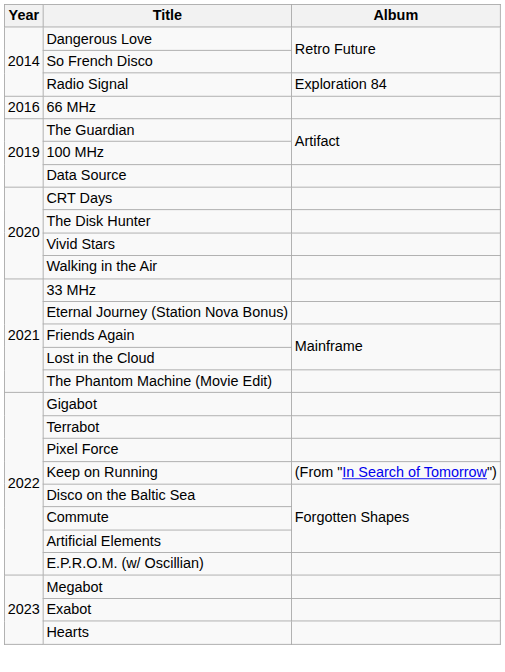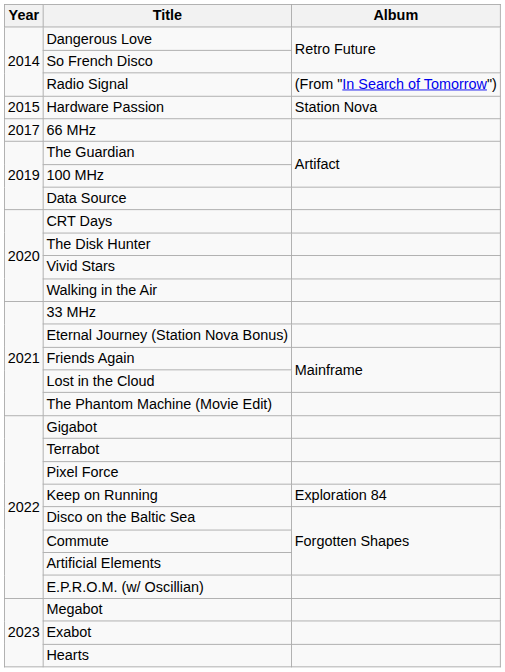 <table class="wikitable sortable">
 <tr>
 <th>Year</th>
 <th>Title</th>
 <th>Album</th>
 </tr>
 <tr>
 <td rowspan="3">2014</td>
 <td>Dangerous Love</td>
 <td rowspan="2">Retro Future</td>
 </tr>
 <tr>
 <td>So French Disco</td>
 </tr>
 <tr>
 <td>Radio Signal</td>
-<td>Exploration 84</td>
+<td>(From "<a href='#'>In Search of Tomorrow</a>")</td>
 </tr>
 <tr>
-<td>2016</td>
+<td>2015</td>
+<td>Hardware Passion</td>
+<td>Station Nova</td>
+</tr>
+<tr>
+<td>2017</td>
 <td>66 MHz</td>
 <td></td>
 </tr>
 <tr>
 <td rowspan="3">2019</td>
 <td>The Guardian</td>
 <td rowspan="2">Artifact</td>
 </tr>
 <tr>
 <td>100 MHz</td>
 </tr>
 <tr>
 <td>Data Source</td>
 <td></td>
 </tr>
 <tr>
 <td rowspan="4">2020</td>
 <td>CRT Days</td>
 <td></td>
 </tr>
 <tr>
 <td>The Disk Hunter</td>
 <td></td>
 </tr>
 <tr>
 <td>Vivid Stars</td>
 <td></td>
 </tr>
 <tr>
 <td>Walking in the Air</td>
 <td></td>
 </tr>
 <tr>
 <td rowspan="5">2021</td>
 <td>33 MHz</td>
 <td></td>
 </tr>
 <tr>
 <td>Eternal Journey (Station Nova Bonus)</td>
 <td></td>
 </tr>
 <tr>
 <td>Friends Again</td>
 <td rowspan="2">Mainframe</td>
 </tr>
 <tr>
 <td>Lost in the Cloud</td>
 </tr>
 <tr>
 <td>The Phantom Machine (Movie Edit)</td>
 <td></td>
 </tr>
 <tr>
 <td rowspan="8">2022</td>
 <td>Gigabot</td>
 <td></td>
 </tr>
 <tr>
 <td>Terrabot</td>
 <td></td>
 </tr>
 <tr>
 <td>Pixel Force</td>
 <td></td>
 </tr>
 <tr>
 <td>Keep on Running</td>
-<td>(From "<a href='#'>In Search of Tomorrow</a>")</td>
+<td>Exploration 84</td>
 </tr>
 <tr>
 <td>Disco on the Baltic Sea</td>
 <td rowspan="3">Forgotten Shapes</td>
 </tr>
 <tr>
 <td>Commute</td>
 </tr>
 <tr>
 <td>Artificial Elements</td>
 </tr>
 <tr>
 <td>E.P.R.O.M. (w/ Oscillian)</td>
 <td></td>
 </tr>
 <tr>
 <td rowspan="3">2023</td>
 <td>Megabot</td>
 <td></td>
 </tr>
 <tr>
 <td>Exabot</td>
 <td></td>
 </tr>
 <tr>
 <td>Hearts</td>
 <td></td>
 </tr>
 </table>
